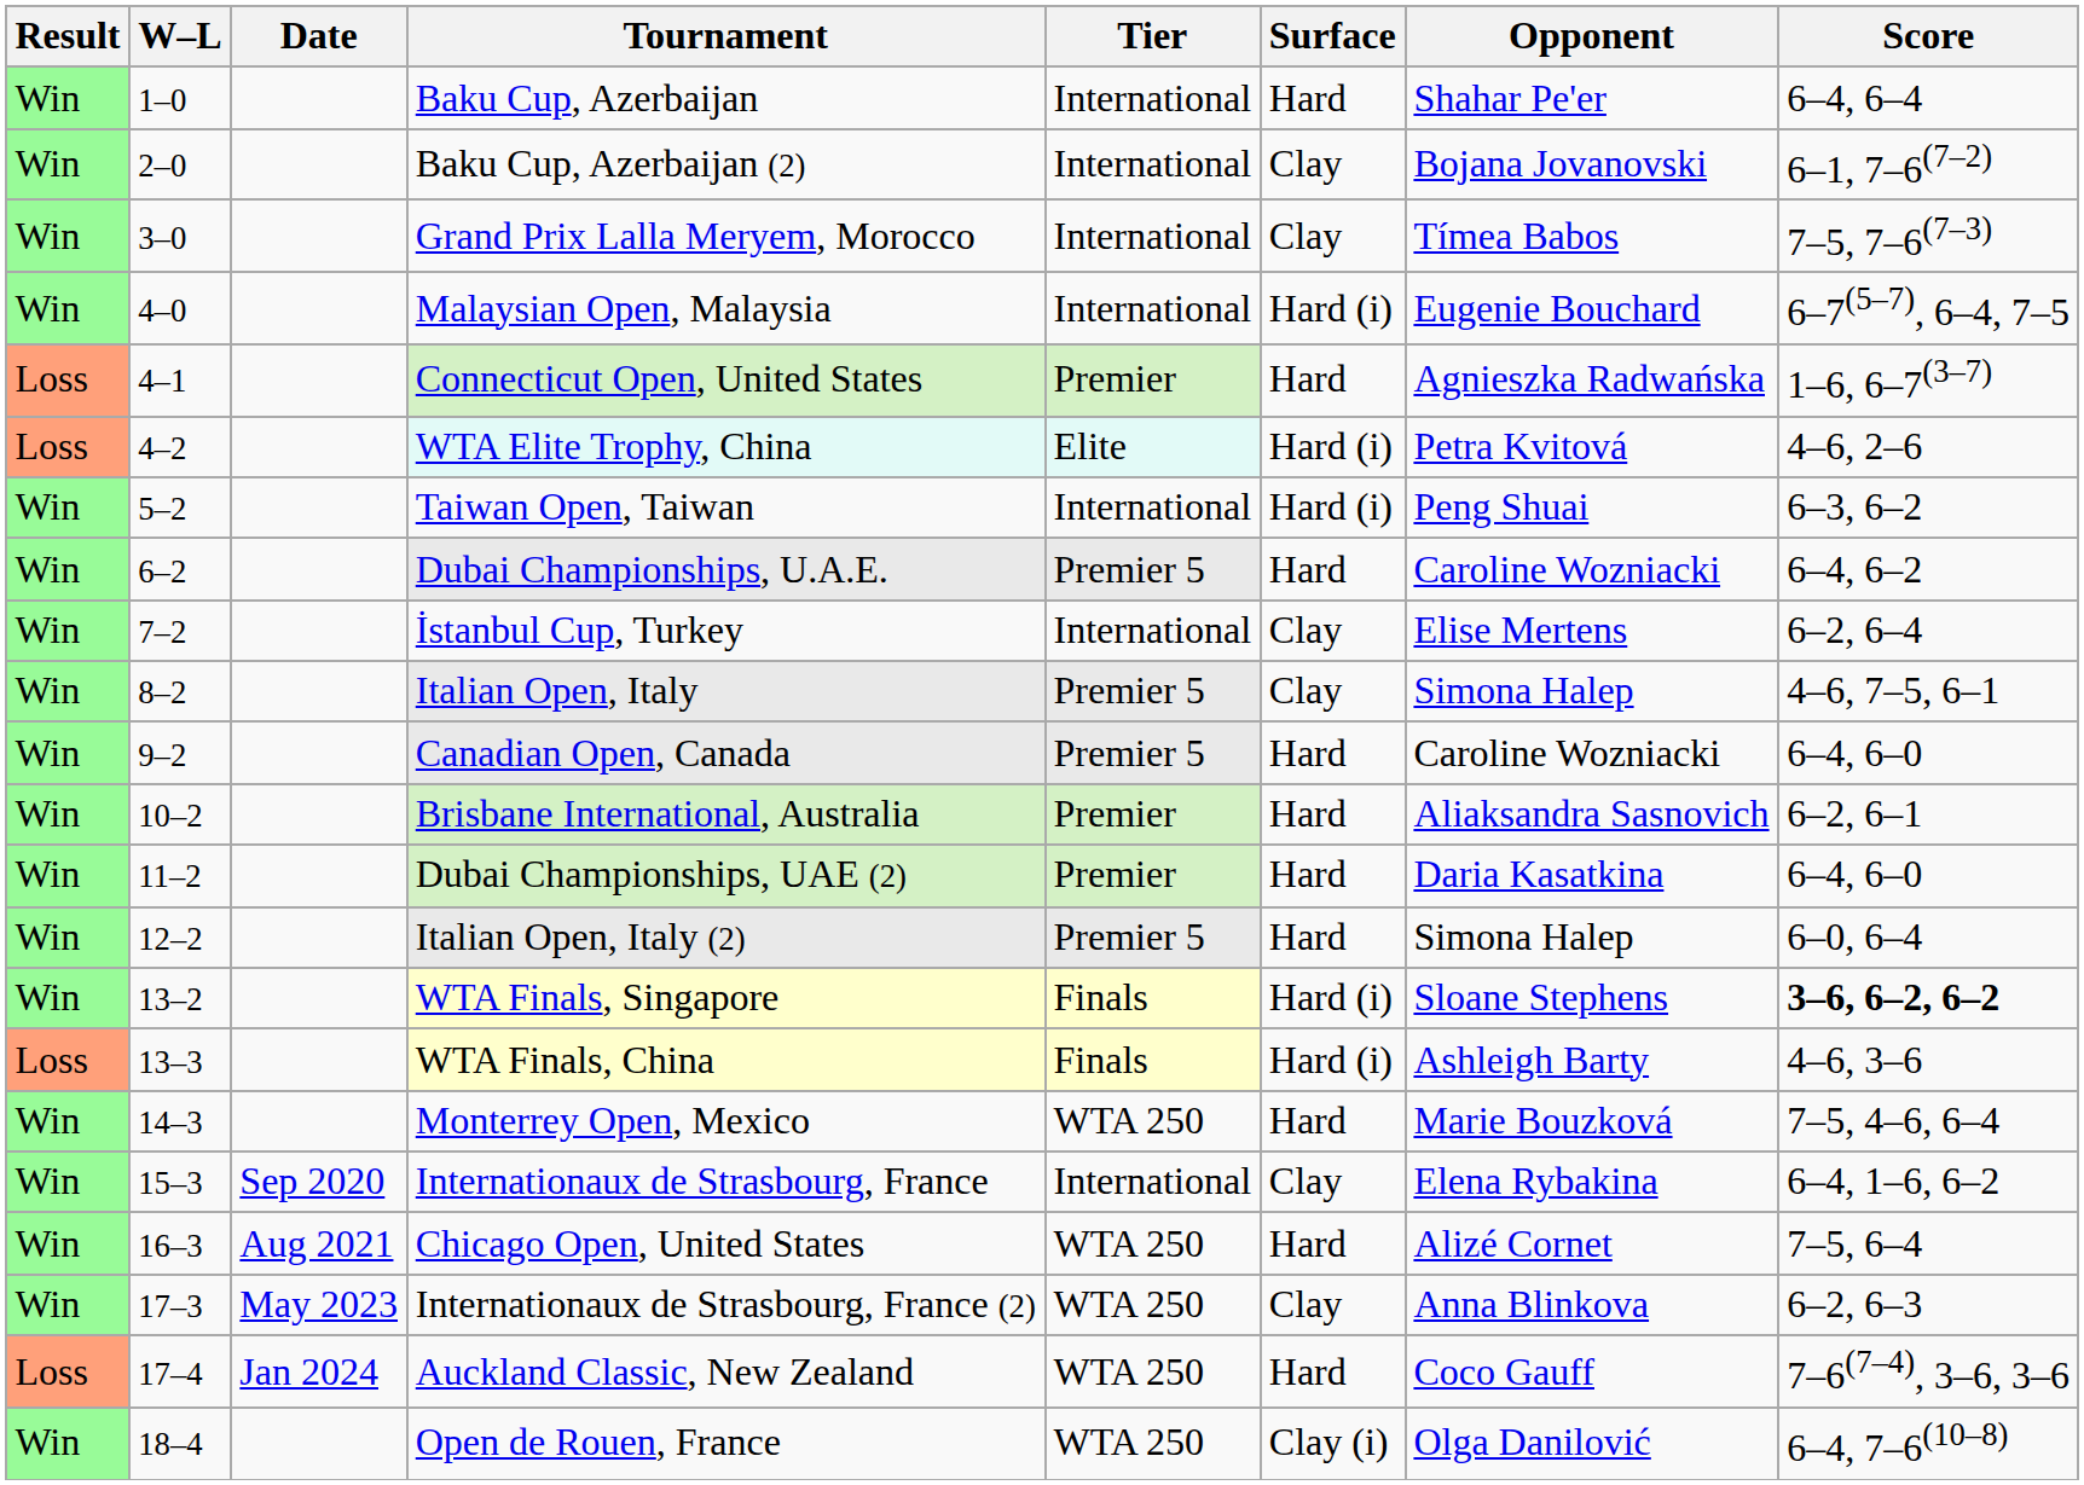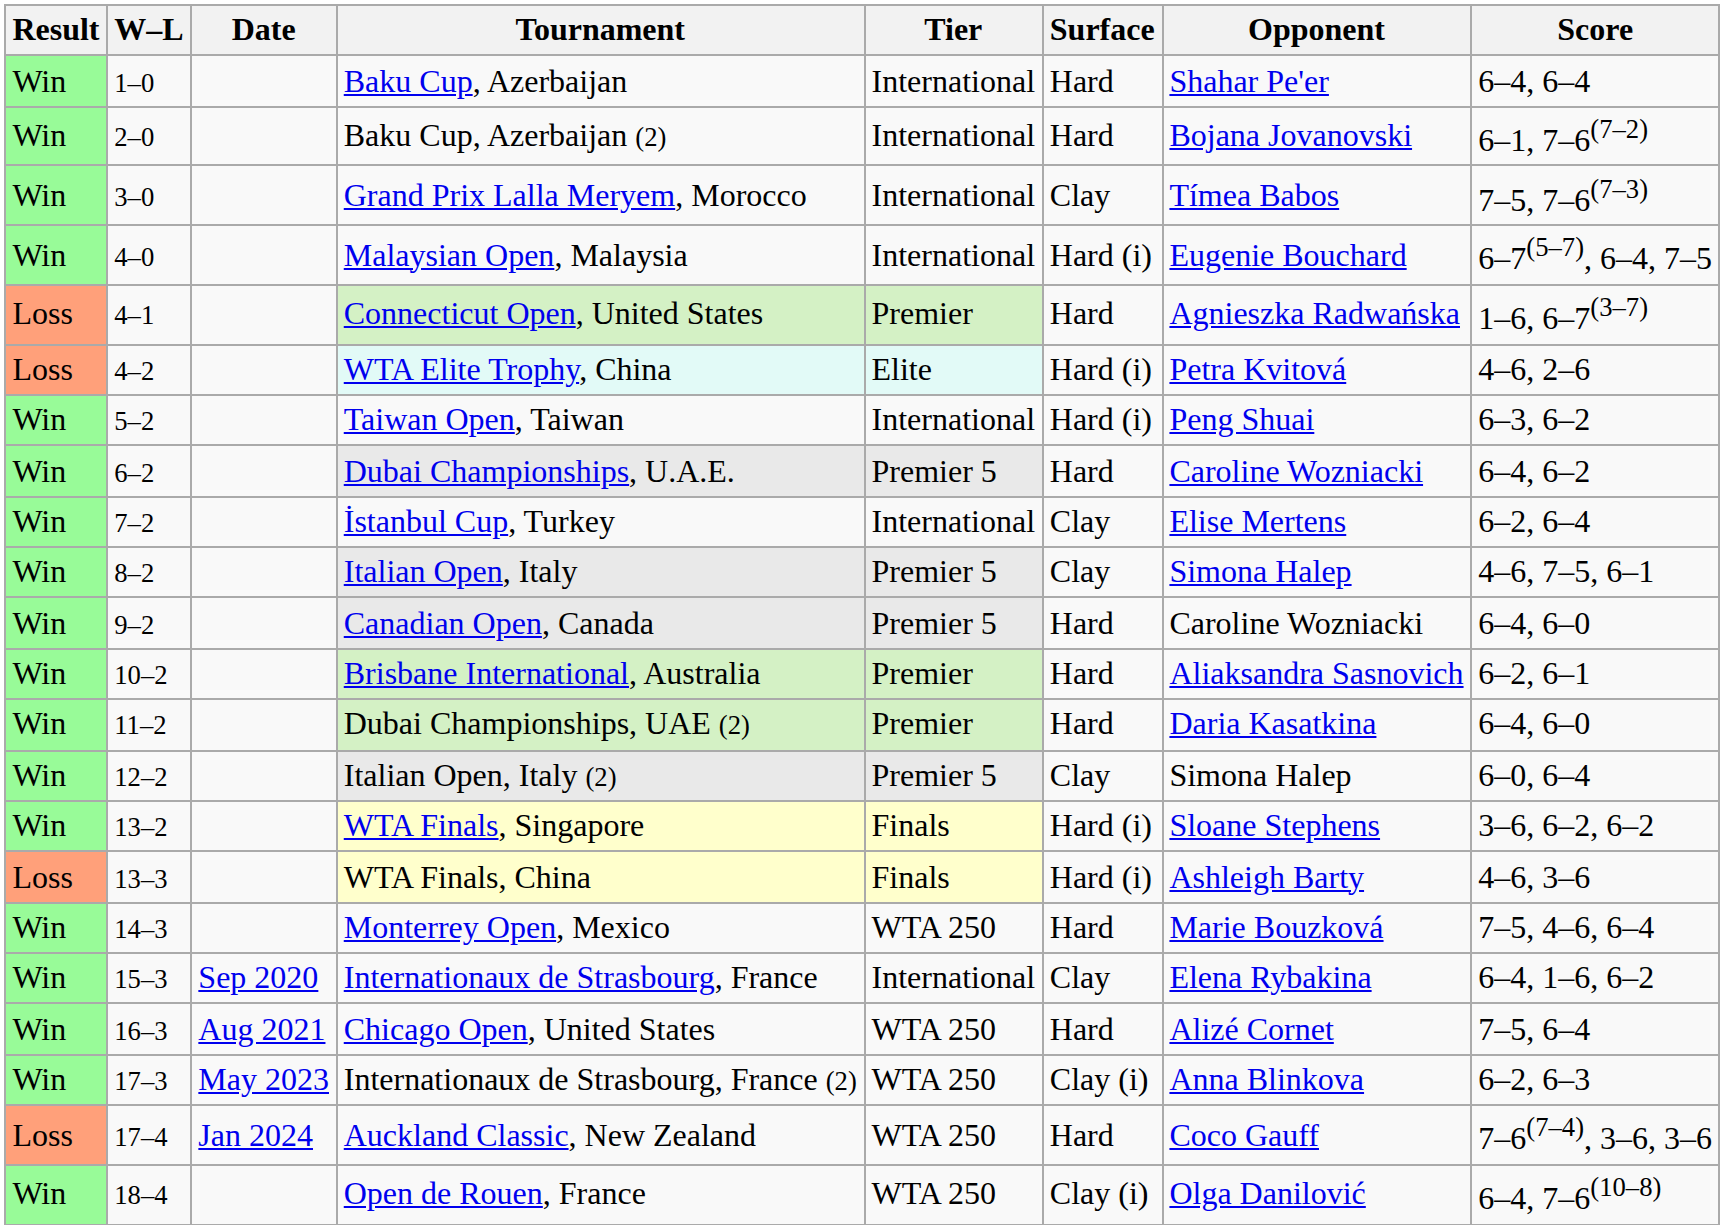 <table class="sortable wikitable nowrap">
 <tr>
 <th>Result</th>
 <th class="unsortable">W–L</th>
 <th>Date</th>
 <th>Tournament</th>
 <th>Tier</th>
 <th>Surface</th>
 <th>Opponent</th>
 <th class="unsortable">Score</th>
 </tr>
 <tr>
 <td bgcolor=98fb98>Win</td>
 <td><small>1–0</small></td>
 <td><a href='#'></a></td>
 <td><a href='#'>Baku Cup</a>, Azerbaijan</td>
 <td>International</td>
 <td>Hard</td>
 <td> <a href='#'>Shahar Pe'er</a></td>
 <td>6–4, 6–4</td>
 </tr>
 <tr>
 <td bgcolor=98fb98>Win</td>
 <td><small>2–0</small></td>
 <td><a href='#'></a></td>
 <td>Baku Cup, Azerbaijan <small>(2)</small></td>
 <td>International</td>
-<td>Clay</td>
+<td>Hard</td>
 <td> <a href='#'>Bojana Jovanovski</a></td>
 <td>6–1, 7–6<sup>(7–2)</sup></td>
 </tr>
 <tr>
 <td bgcolor=98fb98>Win</td>
 <td><small>3–0</small></td>
 <td><a href='#'></a></td>
 <td><a href='#'>Grand Prix Lalla Meryem</a>, Morocco</td>
 <td>International</td>
 <td>Clay</td>
 <td> <a href='#'>Tímea Babos</a></td>
 <td>7–5, 7–6<sup>(7–3)</sup></td>
 </tr>
 <tr>
 <td bgcolor=98fb98>Win</td>
 <td><small>4–0</small></td>
 <td><a href='#'></a></td>
 <td><a href='#'>Malaysian Open</a>, Malaysia</td>
 <td>International</td>
 <td>Hard (i)</td>
 <td> <a href='#'>Eugenie Bouchard</a></td>
 <td>6–7<sup>(5–7)</sup>, 6–4, 7–5</td>
 </tr>
 <tr>
 <td bgcolor=ffa07a>Loss</td>
 <td><small>4–1</small></td>
 <td><a href='#'></a></td>
 <td bgcolor=d4f1c5><a href='#'>Connecticut Open</a>, United States</td>
 <td bgcolor=d4f1c5>Premier</td>
 <td>Hard</td>
 <td> <a href='#'>Agnieszka Radwańska</a></td>
 <td>1–6, 6–7<sup>(3–7)</sup></td>
 </tr>
 <tr>
 <td bgcolor=ffa07a>Loss</td>
 <td><small>4–2</small></td>
 <td><a href='#'></a></td>
 <td bgcolor=e2faf7><a href='#'>WTA Elite Trophy</a>, China</td>
 <td bgcolor=e2faf7>Elite</td>
 <td>Hard (i)</td>
 <td> <a href='#'>Petra Kvitová</a></td>
 <td>4–6, 2–6</td>
 </tr>
 <tr>
 <td bgcolor=98fb98>Win</td>
 <td><small>5–2</small></td>
 <td><a href='#'></a></td>
 <td><a href='#'>Taiwan Open</a>, Taiwan</td>
 <td>International</td>
 <td>Hard (i)</td>
 <td> <a href='#'>Peng Shuai</a></td>
 <td>6–3, 6–2</td>
 </tr>
 <tr>
 <td bgcolor=98fb98>Win</td>
 <td><small>6–2</small></td>
 <td><a href='#'></a></td>
 <td bgcolor=e9e9e9><a href='#'>Dubai Championships</a>, U.A.E.</td>
 <td bgcolor=e9e9e9>Premier 5</td>
 <td>Hard</td>
 <td> <a href='#'>Caroline Wozniacki</a></td>
 <td>6–4, 6–2</td>
 </tr>
 <tr>
 <td bgcolor=98fb98>Win</td>
 <td><small>7–2</small></td>
 <td><a href='#'></a></td>
 <td><a href='#'>İstanbul Cup</a>, Turkey</td>
 <td>International</td>
 <td>Clay</td>
 <td> <a href='#'>Elise Mertens</a></td>
 <td>6–2, 6–4</td>
 </tr>
 <tr>
 <td bgcolor=98fb98>Win</td>
 <td><small>8–2</small></td>
 <td><a href='#'></a></td>
 <td bgcolor=e9e9e9><a href='#'>Italian Open</a>, Italy</td>
 <td bgcolor=e9e9e9>Premier 5</td>
 <td>Clay</td>
 <td> <a href='#'>Simona Halep</a></td>
 <td>4–6, 7–5, 6–1</td>
 </tr>
 <tr>
 <td bgcolor=98fb98>Win</td>
 <td><small>9–2</small></td>
 <td><a href='#'></a></td>
 <td bgcolor=e9e9e9><a href='#'>Canadian Open</a>, Canada</td>
 <td bgcolor=e9e9e9>Premier 5</td>
 <td>Hard</td>
 <td> Caroline Wozniacki</td>
 <td>6–4, 6–0</td>
 </tr>
 <tr>
 <td bgcolor=98fb98>Win</td>
 <td><small>10–2</small></td>
 <td><a href='#'></a></td>
 <td bgcolor=d4f1c5><a href='#'>Brisbane International</a>, Australia</td>
 <td bgcolor=d4f1c5>Premier</td>
 <td>Hard</td>
 <td> <a href='#'>Aliaksandra Sasnovich</a></td>
 <td>6–2, 6–1</td>
 </tr>
 <tr>
 <td bgcolor=98fb98>Win</td>
 <td><small>11–2</small></td>
 <td><a href='#'></a></td>
 <td bgcolor=d4f1c5>Dubai Championships, UAE <small>(2)</small></td>
 <td bgcolor=d4f1c5>Premier</td>
 <td>Hard</td>
 <td> <a href='#'>Daria Kasatkina</a></td>
 <td>6–4, 6–0</td>
 </tr>
 <tr>
 <td bgcolor=98fb98>Win</td>
 <td><small>12–2</small></td>
 <td><a href='#'></a></td>
 <td bgcolor=e9e9e9>Italian Open, Italy <small>(2)</small></td>
 <td bgcolor=e9e9e9>Premier 5</td>
-<td>Hard</td>
+<td>Clay</td>
 <td> Simona Halep</td>
 <td>6–0, 6–4</td>
 </tr>
 <tr>
 <td bgcolor=98fb98>Win</td>
 <td><small>13–2</small></td>
 <td><a href='#'></a></td>
 <td bgcolor=ffffcc><a href='#'>WTA Finals</a>, Singapore</td>
 <td bgcolor=ffffcc>Finals</td>
 <td>Hard (i)</td>
 <td> <a href='#'>Sloane Stephens</a></td>
-<td><strong>3–6, 6–2, 6–2</strong></td>
+<td>3–6, 6–2, 6–2</td>
 </tr>
 <tr>
 <td bgcolor=ffa07a>Loss</td>
 <td><small>13–3</small></td>
 <td><a href='#'></a></td>
 <td bgcolor=ffffcc>WTA Finals, China</td>
 <td bgcolor=ffffcc>Finals</td>
 <td>Hard (i)</td>
 <td> <a href='#'>Ashleigh Barty</a></td>
 <td>4–6, 3–6</td>
 </tr>
 <tr>
 <td bgcolor=98fb98>Win</td>
 <td><small>14–3</small></td>
 <td><a href='#'></a></td>
 <td><a href='#'>Monterrey Open</a>, Mexico</td>
 <td>WTA 250</td>
 <td>Hard</td>
 <td> <a href='#'>Marie Bouzková</a></td>
 <td>7–5, 4–6, 6–4</td>
 </tr>
 <tr>
 <td bgcolor=98fb98>Win</td>
 <td><small>15–3</small></td>
 <td><a href='#'>Sep 2020</a></td>
 <td><a href='#'>Internationaux de Strasbourg</a>, France</td>
 <td>International</td>
 <td>Clay</td>
 <td> <a href='#'>Elena Rybakina</a></td>
 <td>6–4, 1–6, 6–2</td>
 </tr>
 <tr>
 <td bgcolor=98fb98>Win</td>
 <td><small>16–3</small></td>
 <td><a href='#'>Aug 2021</a></td>
 <td><a href='#'>Chicago Open</a>, United States</td>
 <td>WTA 250</td>
 <td>Hard</td>
 <td> <a href='#'>Alizé Cornet</a></td>
 <td>7–5, 6–4</td>
 </tr>
 <tr>
 <td bgcolor=98fb98>Win</td>
 <td><small>17–3</small></td>
 <td><a href='#'>May 2023</a></td>
 <td>Internationaux de Strasbourg, France <small>(2)</small></td>
 <td>WTA 250</td>
-<td>Clay</td>
+<td>Clay (i)</td>
 <td> <a href='#'>Anna Blinkova</a></td>
 <td>6–2, 6–3</td>
 </tr>
 <tr>
 <td bgcolor=ffa07a>Loss</td>
 <td><small>17–4</small></td>
 <td><a href='#'>Jan 2024</a></td>
 <td><a href='#'>Auckland Classic</a>, New Zealand</td>
 <td>WTA 250</td>
 <td>Hard</td>
 <td> <a href='#'>Coco Gauff</a></td>
 <td>7–6<sup>(7–4)</sup>, 3–6, 3–6</td>
 </tr>
 <tr>
 <td bgcolor=98fb98>Win</td>
 <td><small>18–4</small></td>
 <td><a href='#'></a></td>
 <td><a href='#'>Open de Rouen</a>, France</td>
 <td>WTA 250</td>
 <td>Clay (i)</td>
 <td> <a href='#'>Olga Danilović</a></td>
 <td>6–4, 7–6<sup>(10–8)</sup></td>
 </tr>
 </table>
